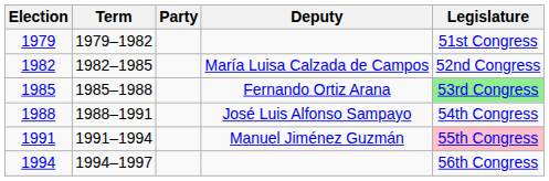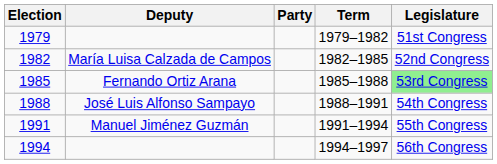 <table class="wikitable sortable" style="text-align: center">
 <tr>
 <th>Election</th>
+<th class="unsortable">Deputy</th>
+<th class="unsortable">Party</th>
 <th class="unsortable">Term</th>
-<th class="unsortable">Party</th>
-<th class="unsortable">Deputy</th>
 <th class="unsortable">Legislature</th>
 </tr>
 <tr>
 <td><a href='#'>1979</a></td>
-<td>1979–1982</td>
 <td></td>
 <td></td>
+<td>1979–1982</td>
 <td><a href='#'>51st Congress</a></td>
 </tr>
 <tr>
 <td><a href='#'>1982</a></td>
+<td><a href='#'>María Luisa Calzada de Campos</a></td>
+<td></td>
 <td>1982–1985</td>
-<td></td>
-<td><a href='#'>María Luisa Calzada de Campos</a></td>
 <td><a href='#'>52nd Congress</a></td>
 </tr>
 <tr>
 <td><a href='#'>1985</a></td>
+<td><a href='#'>Fernando Ortiz Arana</a></td>
+<td></td>
 <td>1985–1988</td>
-<td></td>
-<td><a href='#'>Fernando Ortiz Arana</a></td>
 <td style="background: lightgreen;"><a href='#'>53rd Congress</a></td>
 </tr>
 <tr>
 <td><a href='#'>1988</a></td>
+<td><a href='#'>José Luis Alfonso Sampayo</a></td>
+<td></td>
 <td>1988–1991</td>
-<td></td>
-<td><a href='#'>José Luis Alfonso Sampayo</a></td>
 <td><a href='#'>54th Congress</a></td>
 </tr>
 <tr>
 <td><a href='#'>1991</a></td>
+<td><a href='#'>Manuel Jiménez Guzmán</a></td>
+<td></td>
 <td>1991–1994</td>
-<td></td>
-<td><a href='#'>Manuel Jiménez Guzmán</a></td>
-<td style="background: pink;"><a href='#'>55th Congress</a></td>
+<td><a href='#'>55th Congress</a></td>
 </tr>
 <tr>
 <td><a href='#'>1994</a></td>
-<td>1994–1997</td>
 <td></td>
 <td></td>
+<td>1994–1997</td>
 <td><a href='#'>56th Congress</a></td>
 </tr>
 </table>
